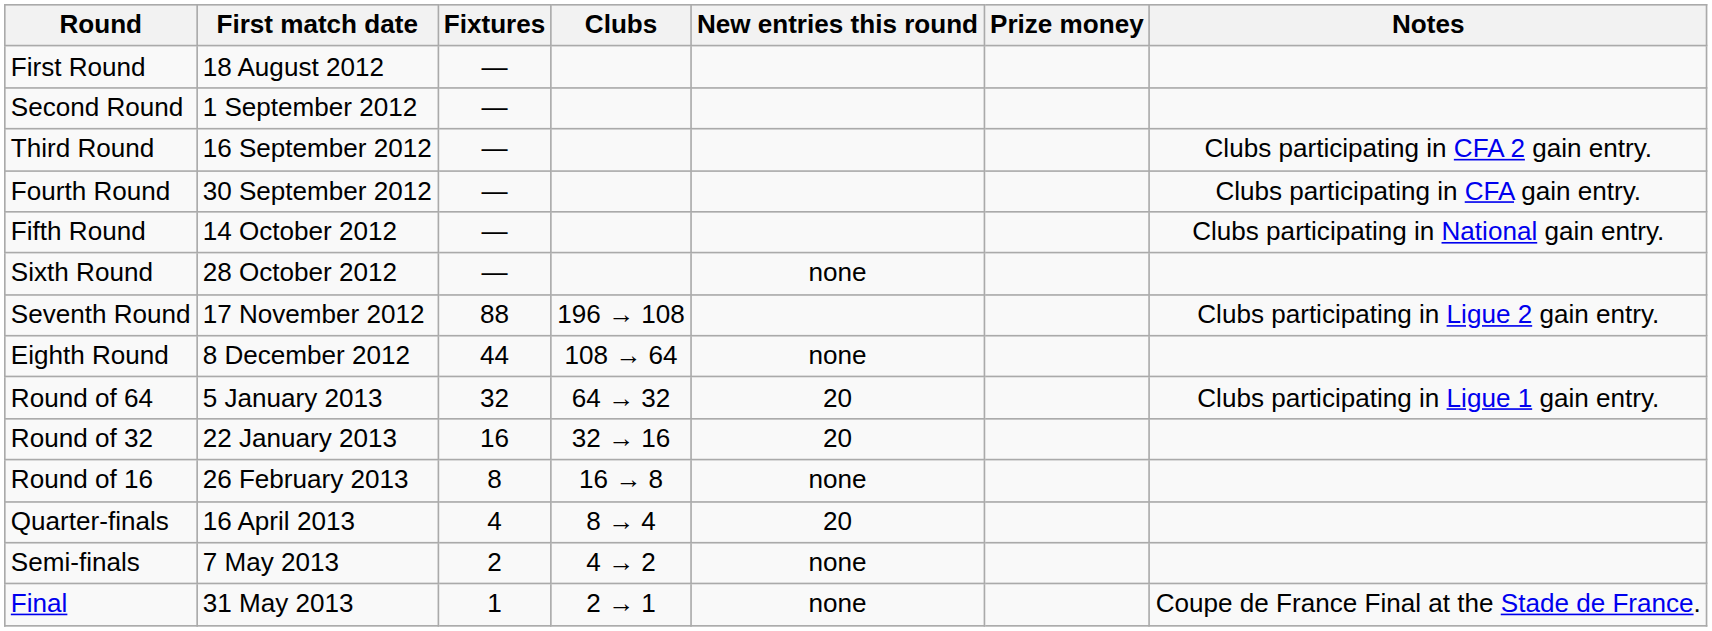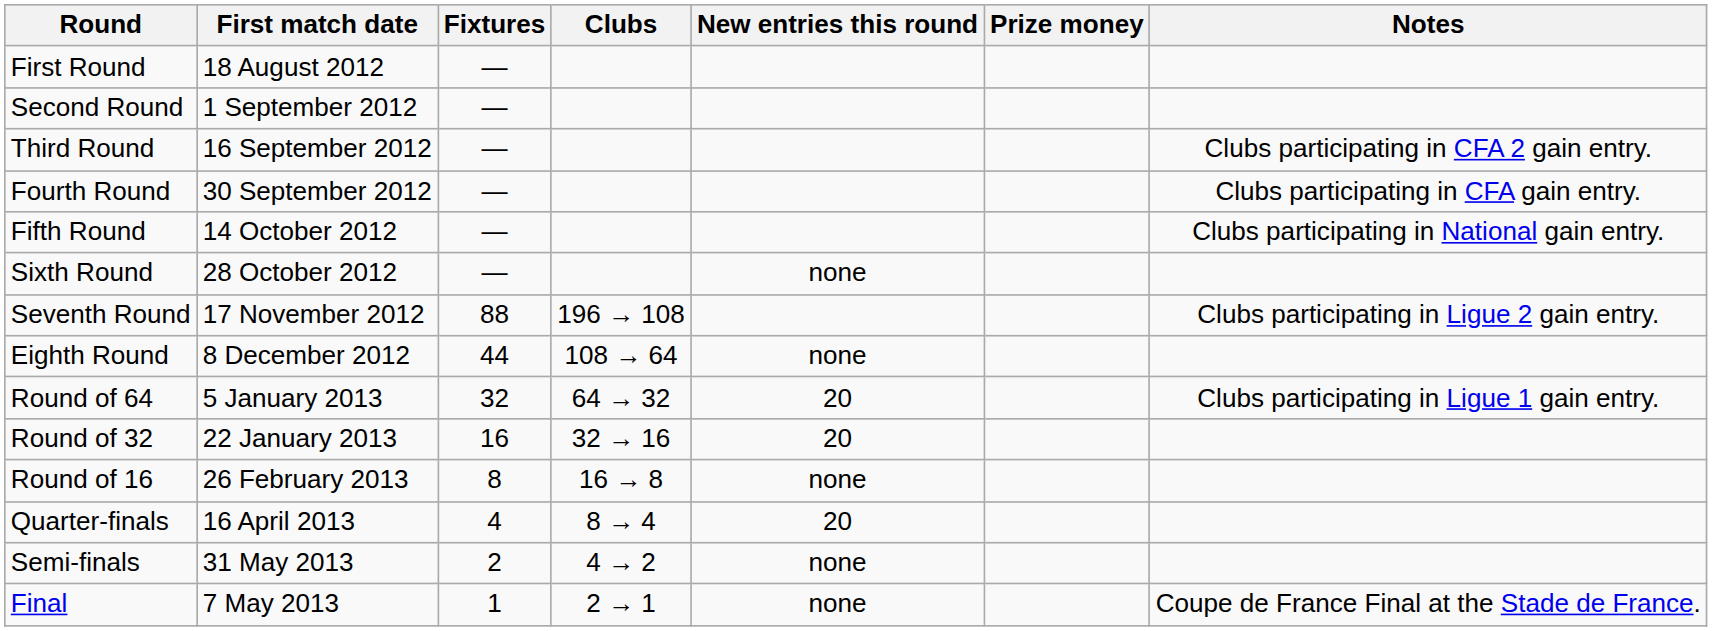 <table class="wikitable">
 <tr>
 <th>Round</th>
 <th>First match date</th>
 <th>Fixtures</th>
 <th>Clubs</th>
 <th>New entries this round</th>
 <th>Prize money</th>
 <th>Notes</th>
 </tr>
 <tr align=center>
 <td align=left>First Round</td>
 <td align=left>18 August 2012</td>
 <td>—</td>
 <td></td>
 <td></td>
 <td></td>
 <td></td>
 </tr>
 <tr align=center>
 <td align=left>Second Round</td>
 <td align=left>1 September 2012</td>
 <td>—</td>
 <td></td>
 <td></td>
 <td></td>
 <td></td>
 </tr>
 <tr align=center>
 <td align=left>Third Round</td>
 <td align=left>16 September 2012</td>
 <td>—</td>
 <td></td>
 <td></td>
 <td></td>
 <td>Clubs participating in <a href='#'>CFA 2</a> gain entry.</td>
 </tr>
 <tr align=center>
 <td align=left>Fourth Round</td>
 <td align=left>30 September 2012</td>
 <td>—</td>
 <td></td>
 <td></td>
 <td></td>
 <td>Clubs participating in <a href='#'>CFA</a> gain entry.</td>
 </tr>
 <tr align=center>
 <td align=left>Fifth Round</td>
 <td align=left>14 October 2012</td>
 <td>—</td>
 <td></td>
 <td></td>
 <td></td>
 <td>Clubs participating in <a href='#'>National</a> gain entry.</td>
 </tr>
 <tr align=center>
 <td align=left>Sixth Round</td>
 <td align=left>28 October 2012</td>
 <td>—</td>
 <td></td>
 <td>none</td>
 <td></td>
 <td></td>
 </tr>
 <tr align=center>
 <td align=left>Seventh Round</td>
 <td align=left>17 November 2012</td>
 <td>88</td>
 <td>196 → 108</td>
 <td></td>
 <td></td>
 <td>Clubs participating in <a href='#'>Ligue 2</a> gain entry.</td>
 </tr>
 <tr align=center>
 <td align=left>Eighth Round</td>
 <td align=left>8 December 2012</td>
 <td>44</td>
 <td>108 → 64</td>
 <td>none</td>
 <td></td>
 <td></td>
 </tr>
 <tr align=center>
 <td align=left>Round of 64</td>
 <td align=left>5 January 2013</td>
 <td>32</td>
 <td>64 → 32</td>
 <td>20</td>
 <td></td>
 <td>Clubs participating in <a href='#'>Ligue 1</a> gain entry.</td>
 </tr>
 <tr align=center>
 <td align=left>Round of 32</td>
 <td align=left>22 January 2013</td>
 <td>16</td>
 <td>32 → 16</td>
 <td>20</td>
 <td></td>
 <td></td>
 </tr>
 <tr align=center>
 <td align=left>Round of 16</td>
 <td align=left>26 February 2013</td>
 <td>8</td>
 <td>16 → 8</td>
 <td>none</td>
 <td></td>
 <td></td>
 </tr>
 <tr align=center>
 <td align=left>Quarter-finals</td>
 <td align=left>16 April 2013</td>
 <td>4</td>
 <td>8 → 4</td>
 <td>20</td>
 <td></td>
 <td></td>
 </tr>
 <tr align=center>
 <td align=left>Semi-finals</td>
-<td align=left>7 May 2013</td>
+<td align=left>31 May 2013</td>
 <td>2</td>
 <td>4 → 2</td>
 <td>none</td>
 <td></td>
 <td></td>
 </tr>
 <tr align=center>
 <td align=left><a href='#'>Final</a></td>
-<td align=left>31 May 2013</td>
+<td align=left>7 May 2013</td>
 <td>1</td>
 <td>2 → 1</td>
 <td>none</td>
 <td></td>
 <td>Coupe de France Final at the <a href='#'>Stade de France</a>.</td>
 </tr>
 </table>
